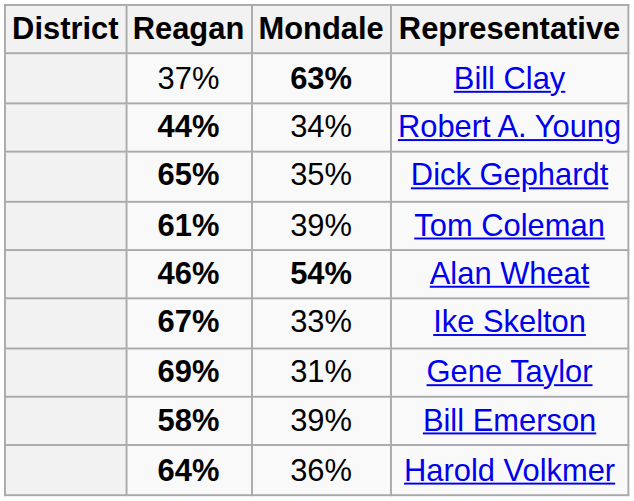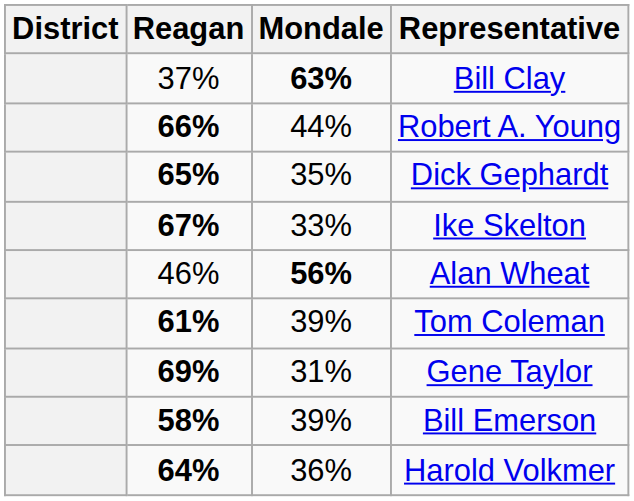 <table class=wikitable>
 <tr>
 <th>District</th>
 <th>Reagan</th>
 <th>Mondale</th>
 <th>Representative</th>
 </tr>
 <tr align=center>
 <th></th>
 <td>37%</td>
 <td><strong>63%</strong></td>
 <td><a href='#'>Bill Clay</a></td>
 </tr>
 <tr align=center>
 <th></th>
-<td><strong>44%</strong></td>
-<td>34%</td>
+<td><strong>66%</strong></td>
+<td>44%</td>
 <td><a href='#'>Robert A. Young</a></td>
 </tr>
 <tr align=center>
 <th></th>
 <td><strong>65%</strong></td>
 <td>35%</td>
 <td><a href='#'>Dick Gephardt</a></td>
 </tr>
 <tr align=center>
 <th></th>
-<td><strong>61%</strong></td>
-<td>39%</td>
-<td><a href='#'>Tom Coleman</a></td>
+<td><strong>67%</strong></td>
+<td>33%</td>
+<td><a href='#'>Ike Skelton</a></td>
 </tr>
 <tr align=center>
 <th></th>
-<td><strong>46%</strong></td>
-<td><strong>54%</strong></td>
+<td>46%</td>
+<td><strong>56%</strong></td>
 <td><a href='#'>Alan Wheat</a></td>
 </tr>
 <tr align=center>
 <th></th>
-<td><strong>67%</strong></td>
-<td>33%</td>
-<td><a href='#'>Ike Skelton</a></td>
+<td><strong>61%</strong></td>
+<td>39%</td>
+<td><a href='#'>Tom Coleman</a></td>
 </tr>
 <tr align=center>
 <th></th>
 <td><strong>69%</strong></td>
 <td>31%</td>
 <td><a href='#'>Gene Taylor</a></td>
 </tr>
 <tr align=center>
 <th></th>
 <td><strong>58%</strong></td>
 <td>39%</td>
 <td><a href='#'>Bill Emerson</a></td>
 </tr>
 <tr align=center>
 <th></th>
 <td><strong>64%</strong></td>
 <td>36%</td>
 <td><a href='#'>Harold Volkmer</a></td>
 </tr>
 </table>
